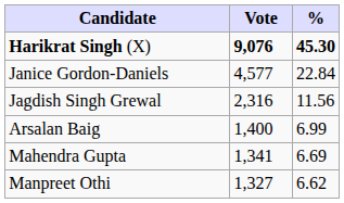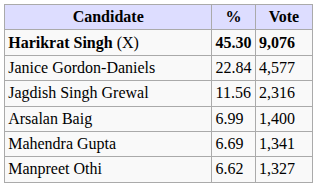 <table class="wikitable">
 <tr>
 <th style="background:#ddf; width:200px;">Candidate</th>
+<th style="background:#ddf; width:30px;">%</th>
 <th style="background:#ddf; width:50px;">Vote</th>
-<th style="background:#ddf; width:30px;">%</th>
 </tr>
 <tr>
 <td><strong>Harikrat Singh</strong> (X)</td>
+<td><strong>45.30</strong></td>
 <td><strong>9,076</strong></td>
-<td><strong>45.30</strong></td>
 </tr>
 <tr>
 <td>Janice Gordon-Daniels</td>
+<td>22.84</td>
 <td>4,577</td>
-<td>22.84</td>
 </tr>
 <tr>
 <td>Jagdish Singh Grewal</td>
+<td>11.56</td>
 <td>2,316</td>
-<td>11.56</td>
 </tr>
 <tr>
 <td>Arsalan Baig</td>
+<td>6.99</td>
 <td>1,400</td>
-<td>6.99</td>
 </tr>
 <tr>
 <td>Mahendra Gupta</td>
+<td>6.69</td>
 <td>1,341</td>
-<td>6.69</td>
 </tr>
 <tr>
 <td>Manpreet Othi</td>
+<td>6.62</td>
 <td>1,327</td>
-<td>6.62</td>
 </tr>
 </table>
